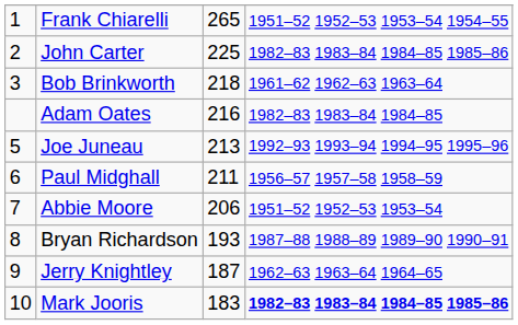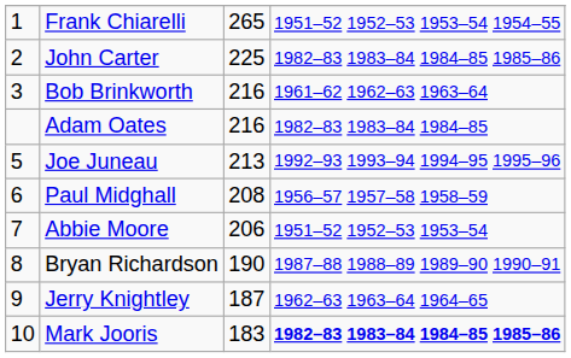 <table class="wikitable">
 <tr>
 </tr>
 <tr>
 <td>1</td>
 <td><a href='#'>Frank Chiarelli</a></td>
 <td>265</td>
 <td style="font-size:80%;"><a href='#'>1951–52</a> <a href='#'>1952–53</a> <a href='#'>1953–54</a> <a href='#'>1954–55</a></td>
 </tr>
 <tr>
 <td>2</td>
 <td><a href='#'>John Carter</a></td>
 <td>225</td>
 <td style="font-size:80%;"><a href='#'>1982–83</a> <a href='#'>1983–84</a> <a href='#'>1984–85</a> <a href='#'>1985–86</a></td>
 </tr>
 <tr>
 <td>3</td>
 <td><a href='#'>Bob Brinkworth</a></td>
-<td>218</td>
+<td>216</td>
 <td style="font-size:80%;"><a href='#'>1961–62</a> <a href='#'>1962–63</a> <a href='#'>1963–64</a></td>
 </tr>
 <tr>
 <td></td>
 <td><a href='#'>Adam Oates</a></td>
 <td>216</td>
 <td style="font-size:80%;"><a href='#'>1982–83</a> <a href='#'>1983–84</a> <a href='#'>1984–85</a></td>
 </tr>
 <tr>
 <td>5</td>
 <td><a href='#'>Joe Juneau</a></td>
 <td>213</td>
 <td style="font-size:80%;"><a href='#'>1992–93</a> <a href='#'>1993–94</a> <a href='#'>1994–95</a> <a href='#'>1995–96</a></td>
 </tr>
 <tr>
 <td>6</td>
 <td><a href='#'>Paul Midghall</a></td>
-<td>211</td>
+<td>208</td>
 <td style="font-size:80%;"><a href='#'>1956–57</a> <a href='#'>1957–58</a> <a href='#'>1958–59</a></td>
 </tr>
 <tr>
 <td>7</td>
 <td><a href='#'>Abbie Moore</a></td>
 <td>206</td>
 <td style="font-size:80%;"><a href='#'>1951–52</a> <a href='#'>1952–53</a> <a href='#'>1953–54</a></td>
 </tr>
 <tr>
 <td>8</td>
 <td>Bryan Richardson</td>
-<td>193</td>
+<td>190</td>
 <td style="font-size:80%;"><a href='#'>1987–88</a> <a href='#'>1988–89</a> <a href='#'>1989–90</a> <a href='#'>1990–91</a></td>
 </tr>
 <tr>
 <td>9</td>
 <td><a href='#'>Jerry Knightley</a></td>
 <td>187</td>
 <td style="font-size:80%;"><a href='#'>1962–63</a> <a href='#'>1963–64</a> <a href='#'>1964–65</a></td>
 </tr>
 <tr>
 <td>10</td>
 <td><a href='#'>Mark Jooris</a></td>
 <td>183</td>
 <td style="font-size:80%;"><strong><a href='#'>1982–83</a> <a href='#'>1983–84</a> <a href='#'>1984–85</a> <a href='#'>1985–86</a></strong></td>
 </tr>
 </table>
